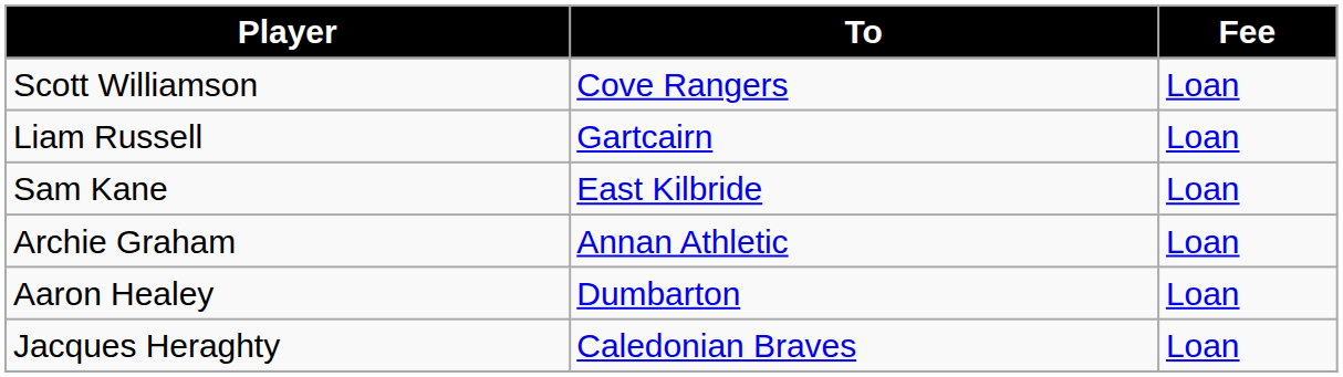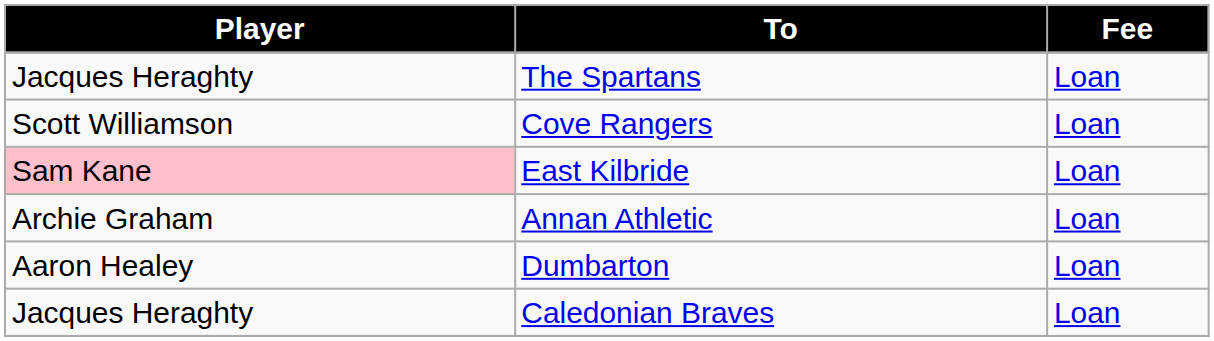 <table class="wikitable" style="text-align:left; font-size:95%;width:98%;">
 <tr>
 <th style="background:black; color:white;">Player</th>
 <th style="background:black; color:white;">To</th>
 <th style="background:black; color:white;">Fee</th>
 </tr>
 <tr>
+<td> Jacques Heraghty</td>
+<td> <a href='#'>The Spartans</a></td>
+<td><a href='#'>Loan</a></td>
+</tr>
+<tr>
 <td> Scott Williamson</td>
 <td> <a href='#'>Cove Rangers</a></td>
 <td><a href='#'>Loan</a></td>
 </tr>
 <tr>
-<td> Liam Russell</td>
-<td> <a href='#'>Gartcairn</a></td>
-<td><a href='#'>Loan</a></td>
-</tr>
-<tr>
-<td> Sam Kane</td>
+<td style="background: pink;"> Sam Kane</td>
 <td> <a href='#'>East Kilbride</a></td>
 <td><a href='#'>Loan</a></td>
 </tr>
 <tr>
 <td> Archie Graham</td>
 <td> <a href='#'>Annan Athletic</a></td>
 <td><a href='#'>Loan</a></td>
 </tr>
 <tr>
 <td> Aaron Healey</td>
 <td> <a href='#'>Dumbarton</a></td>
 <td><a href='#'>Loan</a></td>
 </tr>
 <tr>
 <td> Jacques Heraghty</td>
 <td> <a href='#'>Caledonian Braves</a></td>
 <td><a href='#'>Loan</a></td>
 </tr>
 <tr>
 </tr>
 </table>
